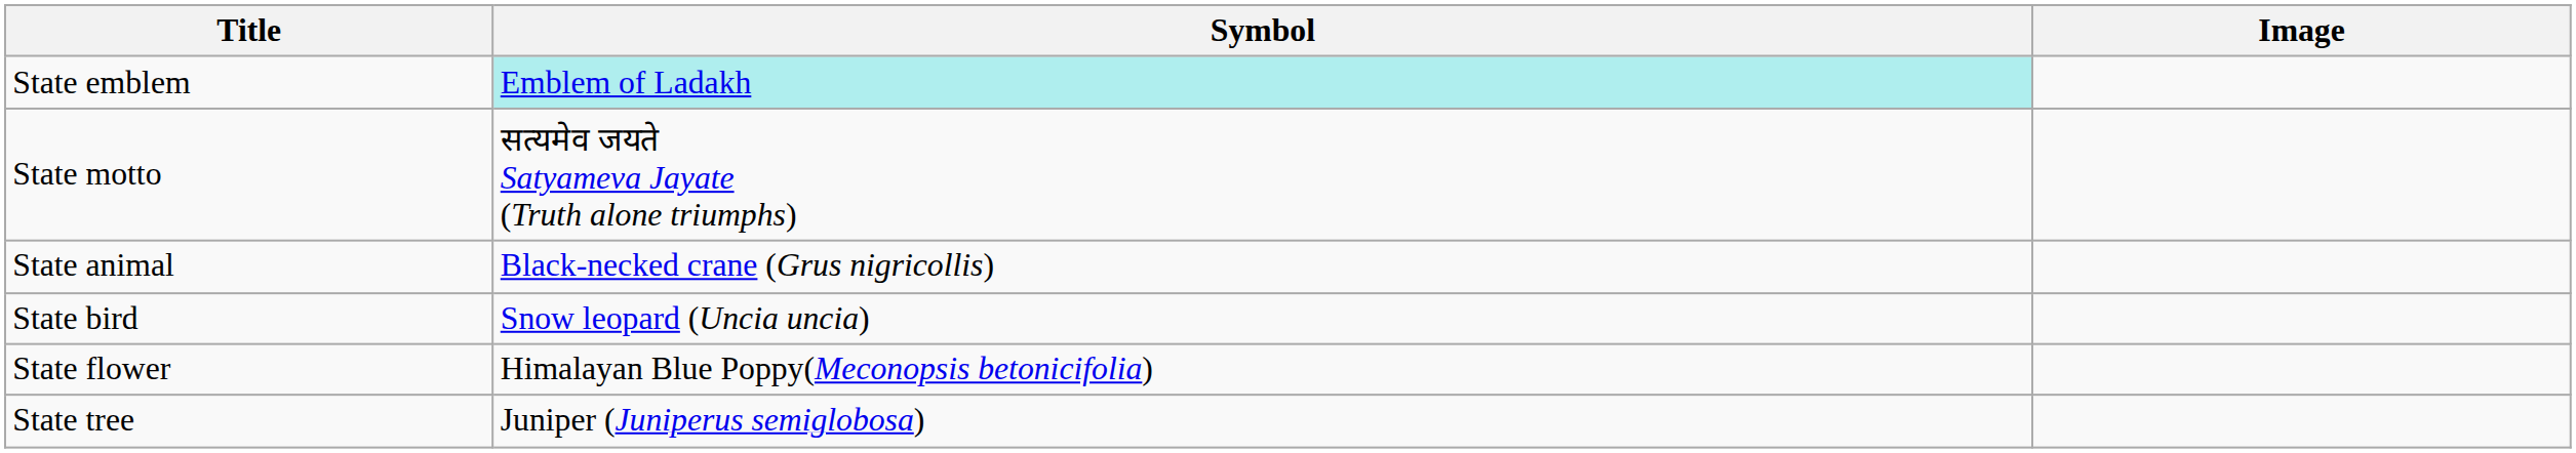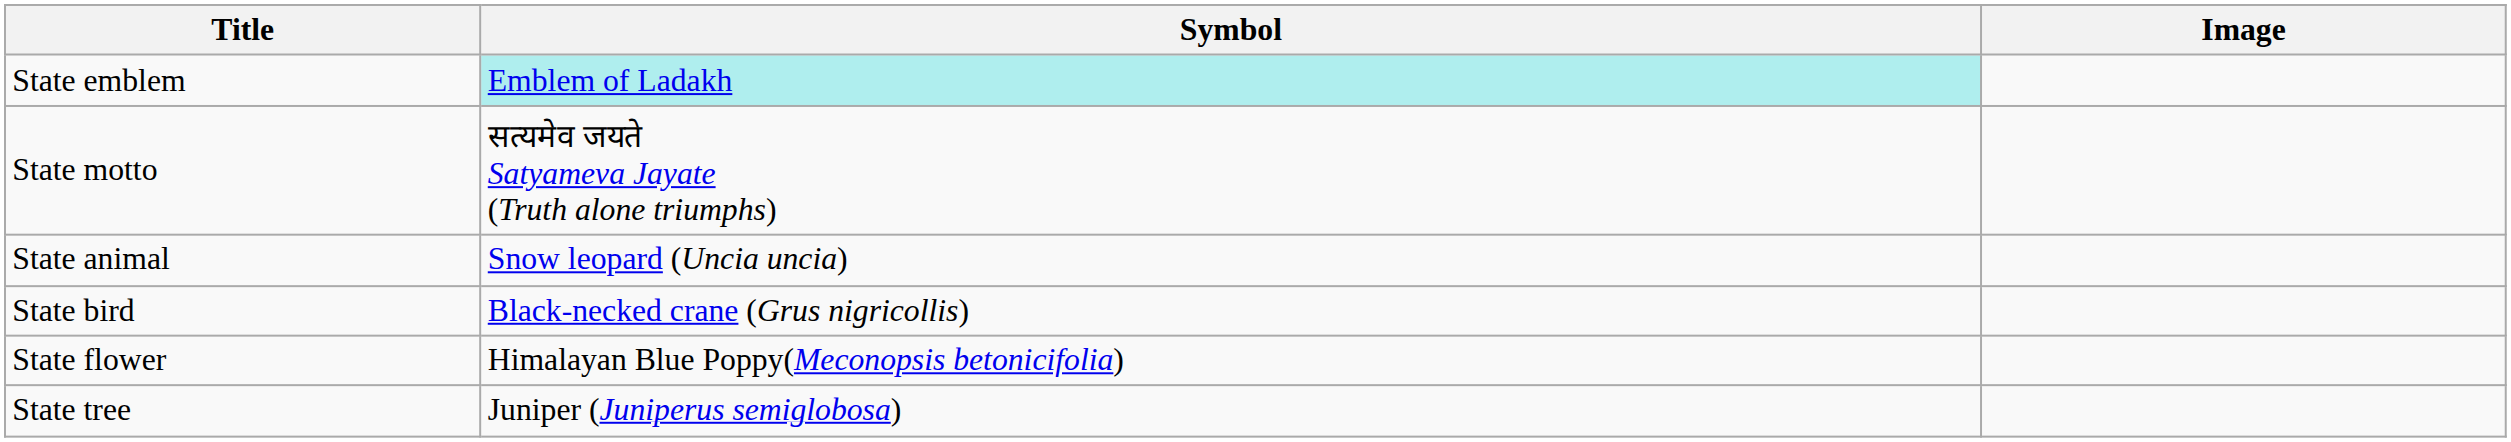 <table class="wikitable" style="width: 100%;">
 <tr>
 <th width=90>Title</th>
 <th style="width:300px;">Symbol</th>
 <th width=100>Image</th>
 </tr>
 <tr>
 <td>State emblem</td>
 <td style="background: paleturquoise;"><a href='#'>Emblem of Ladakh</a></td>
 <td style="text-align:center;"></td>
 </tr>
 <tr>
 <td>State motto</td>
 <td>सत्यमेव जयते<br> <em><a href='#'>Satyameva Jayate</a></em><br> (<em>Truth alone triumphs</em>)</td>
 <td></td>
 </tr>
 <tr>
 <td>State animal</td>
-<td><a href='#'>Black-necked crane</a> (<em>Grus nigricollis</em>)</td>
+<td><a href='#'>Snow leopard</a> (<em>Uncia uncia</em>)</td>
 <td style="text-align:center;"></td>
 </tr>
 <tr>
 <td>State bird</td>
-<td><a href='#'>Snow leopard</a> (<em>Uncia uncia</em>)</td>
+<td><a href='#'>Black-necked crane</a> (<em>Grus nigricollis</em>)</td>
 <td style="text-align:center;"></td>
 </tr>
 <tr>
 <td>State flower</td>
 <td>Himalayan Blue Poppy(<em><a href='#'>Meconopsis betonicifolia</a></em>)</td>
 <td></td>
 </tr>
 <tr>
 <td>State tree</td>
 <td>Juniper (<em><a href='#'>Juniperus semiglobosa</a></em>)</td>
 <td></td>
 </tr>
 </table>
